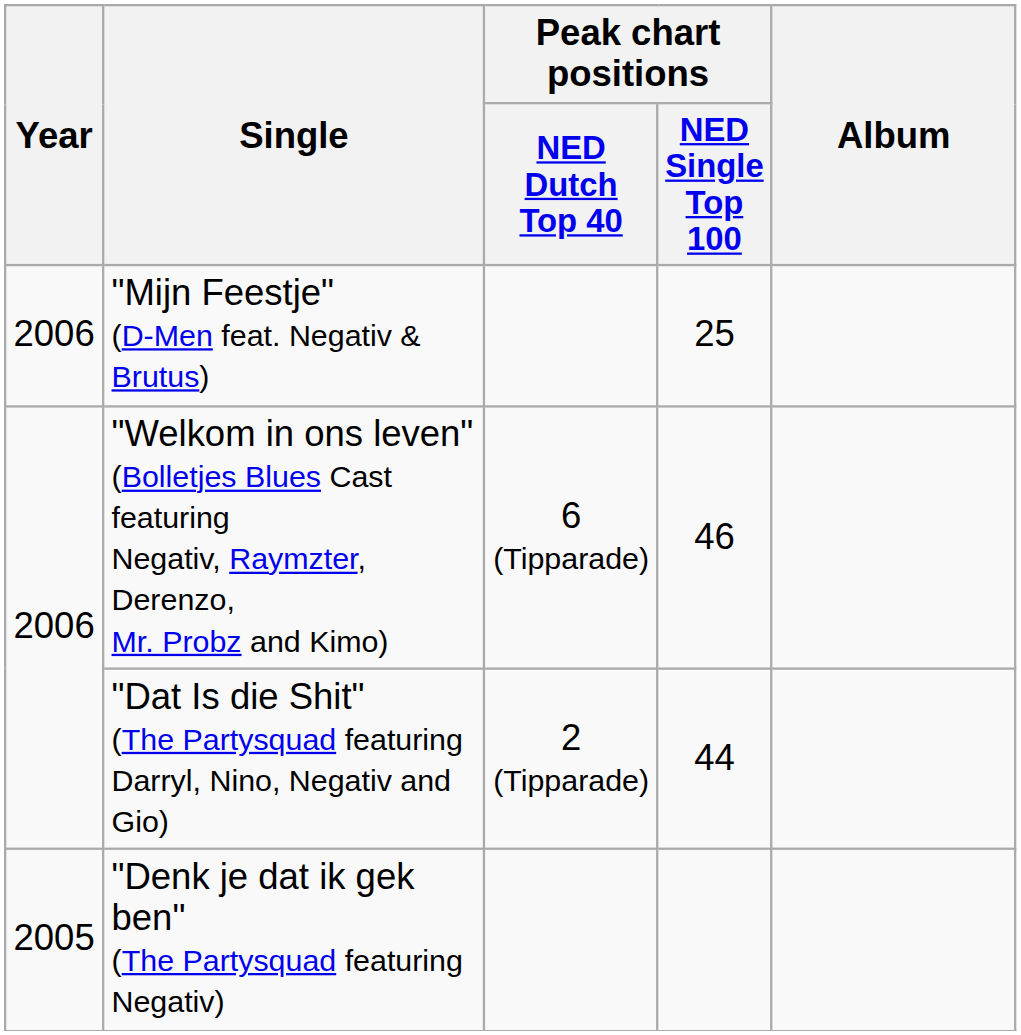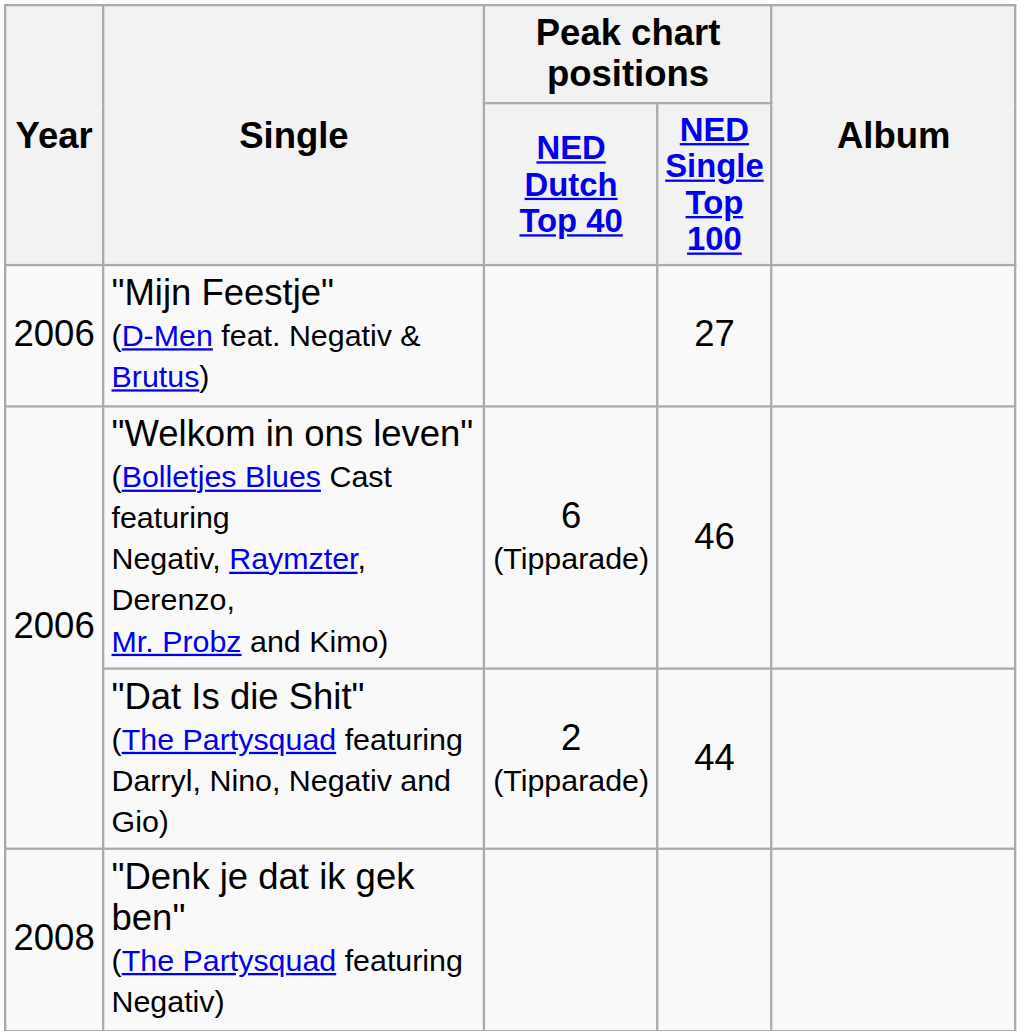 <table class="wikitable">
 <tr>
 <th align="center" rowspan="2" width="10">Year</th>
 <th align="center" rowspan="2" width="160">Single</th>
 <th align="center" colspan="2" width="100">Peak chart positions</th>
 <th align="center" rowspan="2" width="100">Album</th>
 </tr>
 <tr>
 <th scope="col" style="width:3em;font-size:90%;"><a href='#'>NED <br>Dutch <br>Top 40</a></th>
 <th scope="col" style="width:3em;font-size:90%;"><a href='#'>NED<br>Single <br>Top 100</a><br></th>
 </tr>
 <tr>
 <td style="text-align:center;">2006</td>
 <td>"Mijn Feestje" <br><small>(<a href='#'>D-Men</a> feat. Negativ & <a href='#'>Brutus</a>)</small></td>
 <td style="text-align:center;"></td>
-<td style="text-align:center;">25</td>
+<td style="text-align:center;">27</td>
 <td style="text-align:center;"></td>
 </tr>
 <tr>
 <td style="text-align:center;" rowspan=2>2006</td>
 <td>"Welkom in ons leven" <br><small>(<a href='#'>Bolletjes Blues</a> Cast featuring <br>Negativ, <a href='#'>Raymzter</a>, Derenzo, <br><a href='#'>Mr. Probz</a> and Kimo)</small></td>
 <td style="text-align:center;">6 <br><small>(Tipparade)</small></td>
 <td style="text-align:center;">46</td>
 <td style="text-align:center;"></td>
 </tr>
 <tr>
 <td>"Dat Is die Shit" <br><small>(<a href='#'>The Partysquad</a> featuring <br>Darryl, Nino, Negativ and Gio)</small></td>
 <td style="text-align:center;">2 <br><small>(Tipparade)</small></td>
 <td style="text-align:center;">44</td>
 <td style="text-align:center;"></td>
 </tr>
 <tr>
-<td style="text-align:center;" rowspan=1>2005</td>
+<td style="text-align:center;" rowspan=1>2008</td>
 <td>"Denk je dat ik gek ben" <br><small>(<a href='#'>The Partysquad</a> featuring Negativ)</small></td>
 <td style="text-align:center;"></td>
 <td style="text-align:center;"></td>
 <td style="text-align:center;"></td>
 </tr>
 <tr>
 </tr>
 </table>
